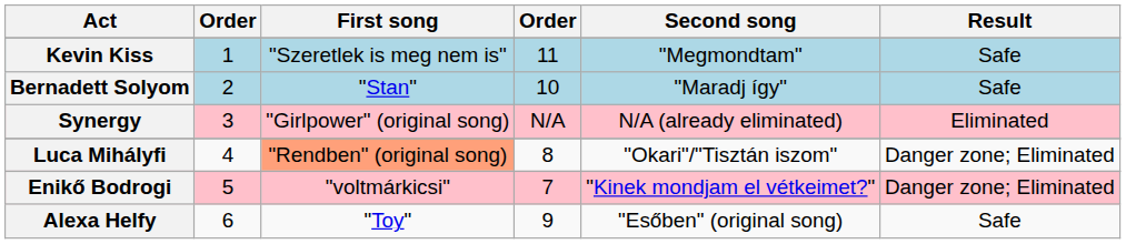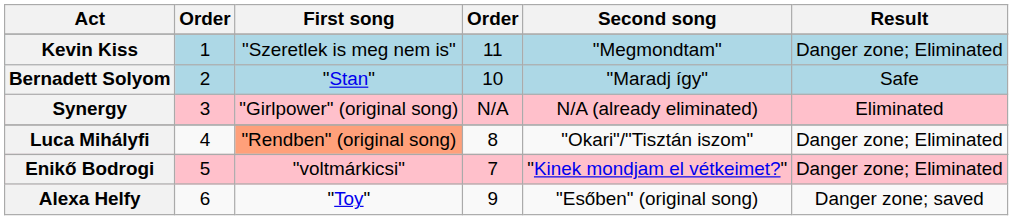 <table class="wikitable" style="text-align:center;">
 <tr>
 <th scope="col">Act</th>
 <th scope="col">Order</th>
 <th scope="col">First song</th>
 <th scope="col">Order</th>
 <th scope="col">Second song</th>
 <th scope="col">Result</th>
 </tr>
 <tr>
 </tr>
 <tr bgcolor="lightblue">
 <th scope="row">Kevin Kiss</th>
 <td>1</td>
 <td>"Szeretlek is meg nem is"</td>
 <td>11</td>
 <td>"Megmondtam"</td>
-<td>Safe</td>
+<td>Danger zone; Eliminated</td>
 </tr>
 <tr bgcolor="lightblue">
 <th scope="row">Bernadett Solyom</th>
 <td>2</td>
 <td>"<a href='#'>Stan</a>"</td>
 <td>10</td>
 <td>"Maradj így"</td>
 <td>Safe</td>
 </tr>
 <tr bgcolor="pink">
 <th scope="row">Synergy</th>
 <td>3</td>
 <td>"Girlpower" (original song)</td>
 <td>N/A</td>
 <td>N/A (already eliminated)</td>
 <td>Eliminated</td>
 </tr>
 <tr>
 </tr>
 <tr>
 <th scope="row">Luca Mihályfi</th>
 <td>4</td>
 <td style="background: lightsalmon;">"Rendben" (original song)</td>
 <td>8</td>
 <td>"Okari"/"Tisztán iszom"</td>
 <td>Danger zone; Eliminated</td>
 </tr>
 <tr>
 </tr>
 <tr bgcolor="pink">
 <th scope="row">Enikő Bodrogi</th>
 <td>5</td>
 <td>"voltmárkicsi"</td>
 <td>7</td>
 <td>"<a href='#'>Kinek mondjam el vétkeimet?</a>"</td>
 <td>Danger zone; Eliminated</td>
 </tr>
 <tr>
 <th scope="row">Alexa Helfy</th>
 <td>6</td>
 <td>"<a href='#'>Toy</a>"</td>
 <td>9</td>
 <td>"Esőben" (original song)</td>
-<td>Safe</td>
+<td>Danger zone; saved</td>
 </tr>
 </table>
